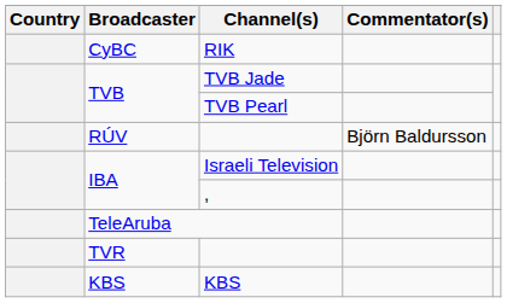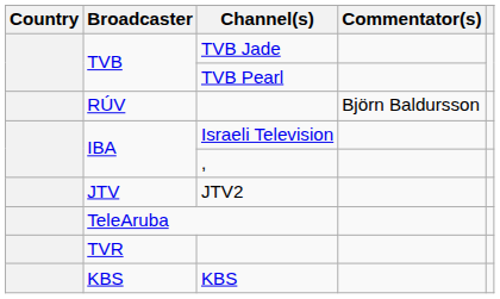 <table class="wikitable plainrowheaders">
 <tr>
 </tr>
 <tr>
 <th scope="col">Country</th>
 <th scope="col">Broadcaster</th>
 <th scope="col">Channel(s)</th>
 <th scope="col">Commentator(s)</th>
 <th scope="col"></th>
-</tr>
-<tr>
-<th scope="row"></th>
-<td><a href='#'>CyBC</a></td>
-<td><a href='#'>RIK</a></td>
-<td></td>
-<td style="text-align:center"></td>
 </tr>
 <tr>
 <th scope="rowgroup" rowspan="2"></th>
 <td rowspan="2"><a href='#'>TVB</a></td>
 <td><a href='#'>TVB Jade</a></td>
 <td></td>
 <td style="text-align:center" rowspan="2"></td>
 </tr>
 <tr>
 <td><a href='#'>TVB Pearl</a></td>
 <td></td>
 </tr>
 <tr>
 <th scope="row"></th>
 <td><a href='#'>RÚV</a></td>
 <td></td>
 <td>Björn Baldursson</td>
 <td style="text-align:center"></td>
 </tr>
 <tr>
 <th scope="rowgroup" rowspan="2"></th>
 <td rowspan="2"><a href='#'>IBA</a></td>
 <td><a href='#'>Israeli Television</a></td>
 <td></td>
 <td style="text-align:center"></td>
 </tr>
 <tr>
 <td>, </td>
 <td></td>
 <td style="text-align:center"></td>
 </tr>
 <tr>
 <th scope="row"></th>
+<td><a href='#'>JTV</a></td>
+<td>JTV2</td>
+<td></td>
+<td style="text-align:center"></td>
+</tr>
+<tr>
+<th scope="row"></th>
 <td colspan="2"><a href='#'>TeleAruba</a></td>
 <td></td>
 <td style="text-align:center"></td>
 </tr>
 <tr>
 <th scope="row"></th>
 <td><a href='#'>TVR</a></td>
 <td></td>
 <td></td>
 <td style="text-align:center"></td>
 </tr>
 <tr>
 <th scope="row"></th>
 <td><a href='#'>KBS</a></td>
 <td><a href='#'>KBS</a></td>
 <td></td>
 <td style="text-align:center"></td>
 </tr>
 </table>
